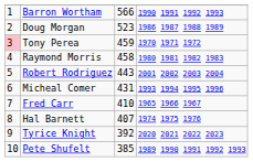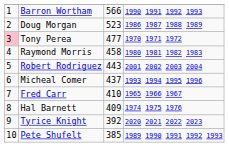 <table class="wikitable">
 <tr>
 </tr>
 <tr>
 <td>1</td>
 <td><a href='#'>Barron Wortham</a></td>
 <td>566</td>
 <td style="font-size:80%;"><a href='#'>1990</a> <a href='#'>1991</a> <a href='#'>1992</a> <a href='#'>1993</a></td>
 </tr>
 <tr>
 <td>2</td>
 <td>Doug Morgan</td>
 <td>523</td>
 <td style="font-size:80%;"><a href='#'>1986</a> <a href='#'>1987</a> <a href='#'>1988</a> <a href='#'>1989</a></td>
 </tr>
 <tr>
 <td style="background: pink;">3</td>
 <td>Tony Perea</td>
-<td>459</td>
+<td>477</td>
 <td style="font-size:80%;"><a href='#'>1970</a> <a href='#'>1971</a> <a href='#'>1972</a></td>
 </tr>
 <tr>
 <td>4</td>
 <td>Raymond Morris</td>
 <td>458</td>
 <td style="font-size:80%;"><a href='#'>1980</a> <a href='#'>1981</a> <a href='#'>1982</a> <a href='#'>1983</a></td>
 </tr>
 <tr>
 <td>5</td>
 <td><a href='#'>Robert Rodriguez</a></td>
 <td>443</td>
 <td style="font-size:80%;"><a href='#'>2001</a> <a href='#'>2002</a> <a href='#'>2003</a> <a href='#'>2004</a></td>
 </tr>
 <tr>
 <td>6</td>
 <td>Micheal Comer</td>
-<td>431</td>
+<td>437</td>
 <td style="font-size:80%;"><a href='#'>1993</a> <a href='#'>1994</a> <a href='#'>1995</a> <a href='#'>1996</a></td>
 </tr>
 <tr>
 <td>7</td>
 <td><a href='#'>Fred Carr</a></td>
 <td>410</td>
 <td style="font-size:80%;"><a href='#'>1965</a> <a href='#'>1966</a> <a href='#'>1967</a></td>
 </tr>
 <tr>
 <td>8</td>
 <td>Hal Barnett</td>
-<td>407</td>
+<td>409</td>
 <td style="font-size:80%;"><a href='#'>1974</a> <a href='#'>1975</a> <a href='#'>1976</a></td>
 </tr>
 <tr>
 <td>9</td>
 <td><a href='#'>Tyrice Knight</a></td>
 <td>392</td>
 <td style="font-size:80%;"><a href='#'>2020</a> <a href='#'>2021</a> <a href='#'>2022</a> <a href='#'>2023</a></td>
 </tr>
 <tr>
 <td>10</td>
 <td><a href='#'>Pete Shufelt</a></td>
 <td>385</td>
 <td style="font-size:80%;"><a href='#'>1989</a> <a href='#'>1990</a> <a href='#'>1991</a> <a href='#'>1992</a> <a href='#'>1993</a></td>
 </tr>
 </table>
